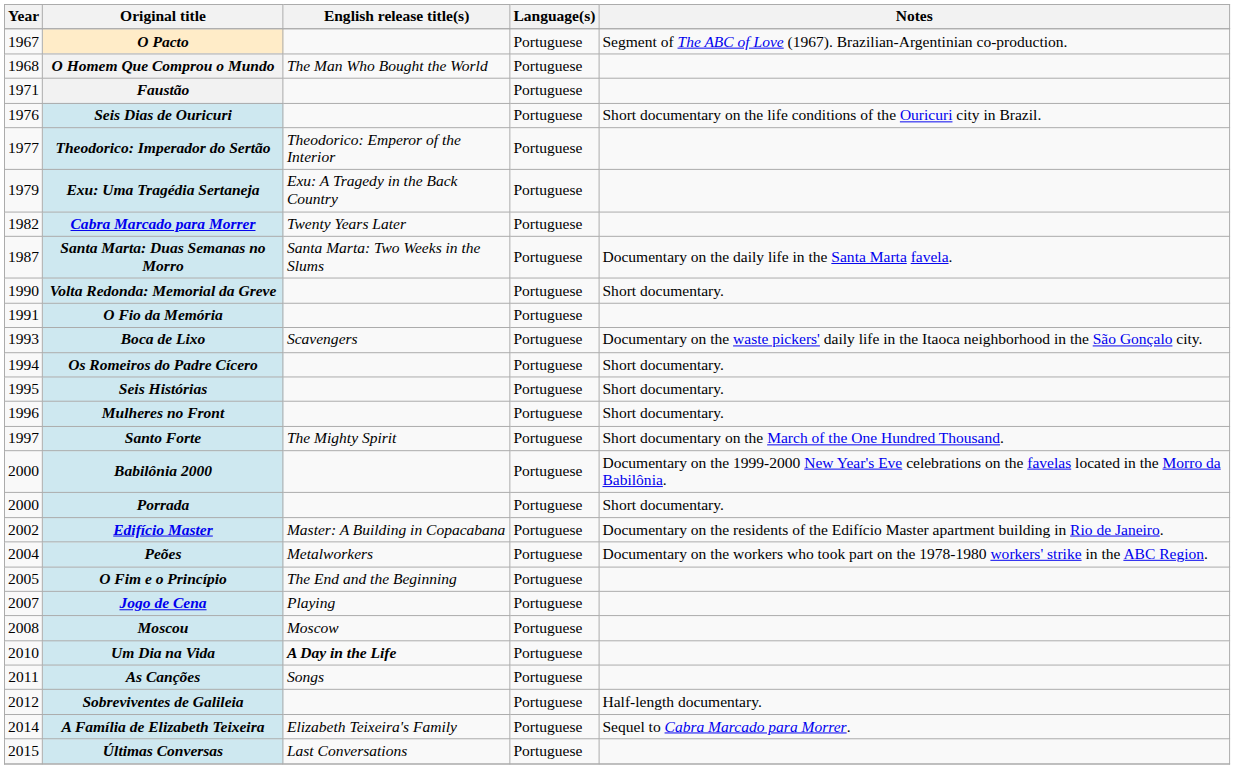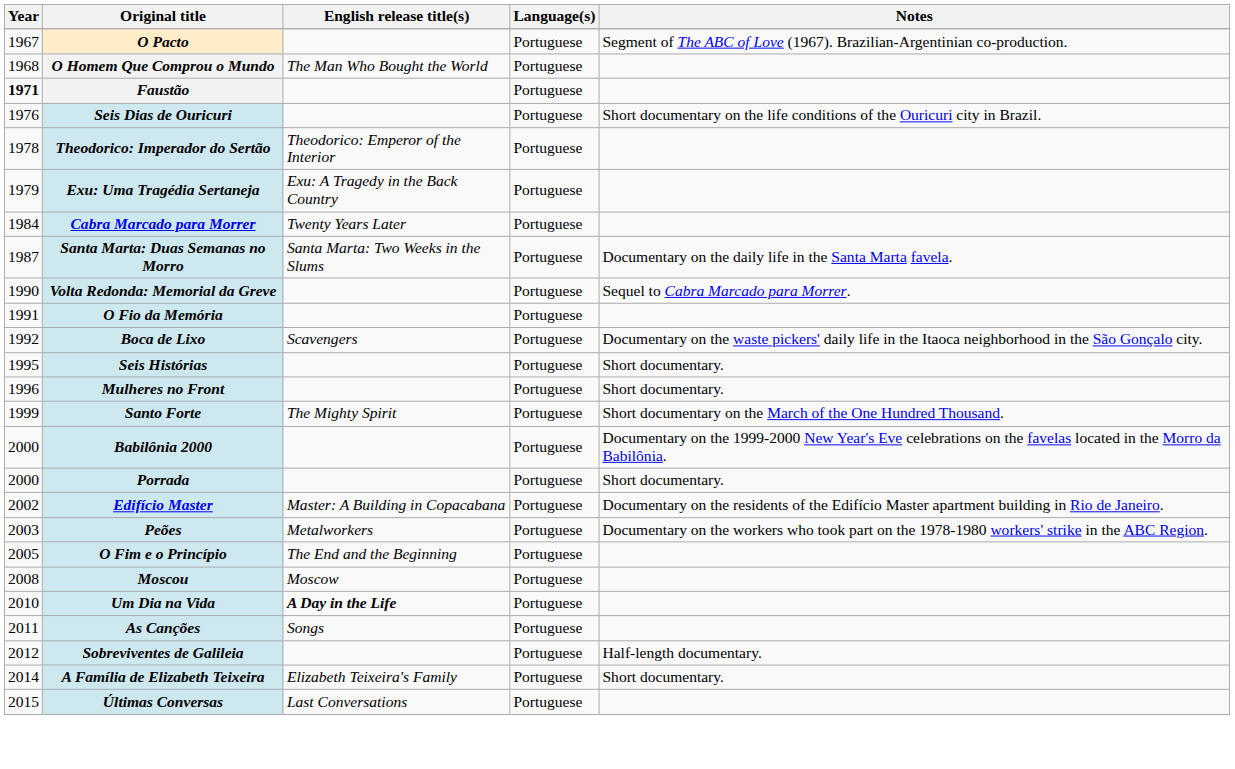 <table class="wikitable plainrowheaders sortable" style="width:100%;">
 <tr>
 <th scope="col">Year</th>
 <th scope="col">Original title</th>
 <th scope="col">English release title(s)</th>
 <th scope="col">Language(s)</th>
 <th scope="col">Notes</th>
 </tr>
 <tr>
 </tr>
 <tr>
 <td style="text-align:center;">1967</td>
 <th scope="row" style="background-color:#FFECC8;"><em>O Pacto</em> </th>
 <td></td>
 <td>Portuguese</td>
 <td>Segment of <em><a href='#'>The ABC of Love</a></em> (1967). Brazilian-Argentinian co-production.</td>
 </tr>
 <tr>
 <td style="text-align:center;">1968</td>
 <th scope="row"><em>O Homem Que Comprou o Mundo</em></th>
 <td><em>The Man Who Bought the World</em></td>
 <td>Portuguese</td>
 <td></td>
 </tr>
 <tr>
-<td style="text-align:center;">1971</td>
+<td style="text-align:center;"><strong>1971</strong></td>
 <th scope="row"><em>Faustão</em></th>
 <td></td>
 <td>Portuguese</td>
 <td></td>
 </tr>
 <tr>
 <td style="text-align:center;">1976</td>
 <th scope="row" style="background-color:#CEE8F0;"><em>Seis Dias de Ouricuri</em> </th>
 <td></td>
 <td>Portuguese</td>
 <td>Short documentary on the life conditions of the <a href='#'>Ouricuri</a> city in Brazil.</td>
 </tr>
 <tr>
-<td style="text-align:center;">1977</td>
+<td style="text-align:center;">1978</td>
 <th scope="row" style="background-color:#CEE8F0;"><em>Theodorico: Imperador do Sertão</em> </th>
 <td><em>Theodorico: Emperor of the Interior</em></td>
 <td>Portuguese</td>
 <td></td>
 </tr>
 <tr>
 <td style="text-align:center;">1979</td>
 <th scope="row" style="background-color:#CEE8F0;"><em>Exu: Uma Tragédia Sertaneja</em> </th>
 <td><em>Exu: A Tragedy in the Back Country</em></td>
 <td>Portuguese</td>
 <td></td>
 </tr>
 <tr>
-<td style="text-align:center;">1982</td>
+<td style="text-align:center;">1984</td>
 <th scope="row" style="background-color:#CEE8F0;"><em><a href='#'>Cabra Marcado para Morrer</a></em> </th>
 <td><em>Twenty Years Later</em></td>
 <td>Portuguese</td>
 <td></td>
 </tr>
 <tr>
 <td style="text-align:center;">1987</td>
 <th scope="row" style="background-color:#CEE8F0;"><em>Santa Marta: Duas Semanas no Morro</em> </th>
 <td><em>Santa Marta: Two Weeks in the Slums</em></td>
 <td>Portuguese</td>
 <td>Documentary on the daily life in the <a href='#'>Santa Marta</a> <a href='#'>favela</a>.</td>
 </tr>
 <tr>
 <td style="text-align:center;">1990</td>
 <th scope="row" style="background-color:#CEE8F0;"><em>Volta Redonda: Memorial da Greve</em> </th>
 <td></td>
 <td>Portuguese</td>
-<td>Short documentary.</td>
+<td>Sequel to <em><a href='#'>Cabra Marcado para Morrer</a></em>.</td>
 </tr>
 <tr>
 <td style="text-align:center;">1991</td>
 <th scope="row" style="background-color:#CEE8F0;"><em>O Fio da Memória</em> </th>
 <td></td>
 <td>Portuguese</td>
 <td></td>
 </tr>
 <tr>
-<td style="text-align:center;">1993</td>
+<td style="text-align:center;">1992</td>
 <th scope="row" style="background-color:#CEE8F0;"><em>Boca de Lixo</em> </th>
 <td><em>Scavengers</em></td>
 <td>Portuguese</td>
 <td>Documentary on the <a href='#'>waste pickers'</a> daily life in the Itaoca neighborhood in the <a href='#'>São Gonçalo</a> city.</td>
-</tr>
-<tr>
-<td style="text-align:center;">1994</td>
-<th scope="row" style="background-color:#CEE8F0;"><em>Os Romeiros do Padre Cícero</em> </th>
-<td></td>
-<td>Portuguese</td>
-<td>Short documentary.</td>
 </tr>
 <tr>
 <td style="text-align:center;">1995</td>
 <th scope="row" style="background-color:#CEE8F0;"><em>Seis Histórias</em> </th>
 <td></td>
 <td>Portuguese</td>
 <td>Short documentary.</td>
 </tr>
 <tr>
 <td style="text-align:center;">1996</td>
 <th scope="row" style="background-color:#CEE8F0;"><em>Mulheres no Front</em> </th>
 <td></td>
 <td>Portuguese</td>
 <td>Short documentary.</td>
 </tr>
 <tr>
-<td style="text-align:center;">1997</td>
+<td style="text-align:center;">1999</td>
 <th scope="row" style="background-color:#CEE8F0;"><em>Santo Forte</em> </th>
 <td><em>The Mighty Spirit</em></td>
 <td>Portuguese</td>
 <td>Short documentary on the <a href='#'>March of the One Hundred Thousand</a>.</td>
 </tr>
 <tr>
 <td style="text-align:center;">2000</td>
 <th scope="row" style="background-color:#CEE8F0;"><em>Babilônia 2000</em> </th>
 <td></td>
 <td>Portuguese</td>
 <td>Documentary on the 1999-2000 <a href='#'>New Year's Eve</a> celebrations on the <a href='#'>favelas</a> located in the <a href='#'>Morro da Babilônia</a>.</td>
 </tr>
 <tr>
 <td style="text-align:center;">2000</td>
 <th scope="row" style="background-color:#CEE8F0;"><em>Porrada</em> </th>
 <td></td>
 <td>Portuguese</td>
 <td>Short documentary.</td>
 </tr>
 <tr>
 <td style="text-align:center;">2002</td>
 <th scope="row" style="background-color:#CEE8F0;"><em><a href='#'>Edifício Master</a></em> </th>
 <td><em>Master: A Building in Copacabana</em></td>
 <td>Portuguese</td>
 <td>Documentary on the residents of the Edifício Master apartment building in <a href='#'>Rio de Janeiro</a>.</td>
 </tr>
 <tr>
-<td style="text-align:center;">2004</td>
+<td style="text-align:center;">2003</td>
 <th scope="row" style="background-color:#CEE8F0;"><em>Peões</em> </th>
 <td><em>Metalworkers</em></td>
 <td>Portuguese</td>
 <td>Documentary on the workers who took part on the 1978-1980 <a href='#'>workers' strike</a> in the <a href='#'>ABC Region</a>.</td>
 </tr>
 <tr>
 <td style="text-align:center;">2005</td>
 <th scope="row" style="background-color:#CEE8F0;"><em>O Fim e o Princípio</em> </th>
 <td><em>The End and the Beginning</em></td>
-<td>Portuguese</td>
-<td></td>
-</tr>
-<tr>
-<td style="text-align:center;">2007</td>
-<th scope="row" style="background-color:#CEE8F0;"><em><a href='#'>Jogo de Cena</a></em> </th>
-<td><em>Playing</em></td>
 <td>Portuguese</td>
 <td></td>
 </tr>
 <tr>
 <td style="text-align:center;">2008</td>
 <th scope="row" style="background-color:#CEE8F0;"><em>Moscou</em> </th>
 <td><em>Moscow</em></td>
 <td>Portuguese</td>
 <td></td>
 </tr>
 <tr>
 <td style="text-align:center;">2010</td>
 <th scope="row" style="background-color:#CEE8F0;"><em>Um Dia na Vida</em> </th>
 <td><strong><em>A Day in the Life</em></strong></td>
 <td>Portuguese</td>
 <td></td>
 </tr>
 <tr>
 <td style="text-align:center;">2011</td>
 <th scope="row" style="background-color:#CEE8F0;"><em>As Canções</em> </th>
 <td><em>Songs</em></td>
 <td>Portuguese</td>
 <td></td>
 </tr>
 <tr>
 <td style="text-align:center;">2012</td>
 <th scope="row" style="background-color:#CEE8F0;"><em>Sobreviventes de Galileia</em> </th>
 <td></td>
 <td>Portuguese</td>
 <td>Half-length documentary.</td>
 </tr>
 <tr>
 <td style="text-align:center;">2014</td>
 <th scope="row" style="background-color:#CEE8F0;"><em>A Família de Elizabeth Teixeira</em> </th>
 <td><em>Elizabeth Teixeira's Family</em></td>
 <td>Portuguese</td>
-<td>Sequel to <em><a href='#'>Cabra Marcado para Morrer</a></em>.</td>
+<td>Short documentary.</td>
 </tr>
 <tr>
 <td style="text-align:center;">2015</td>
 <th scope="row" style="background-color:#CEE8F0;"><em>Últimas Conversas</em> </th>
 <td><em>Last Conversations</em></td>
 <td>Portuguese</td>
 <td></td>
 </tr>
 <tr>
 </tr>
 </table>
